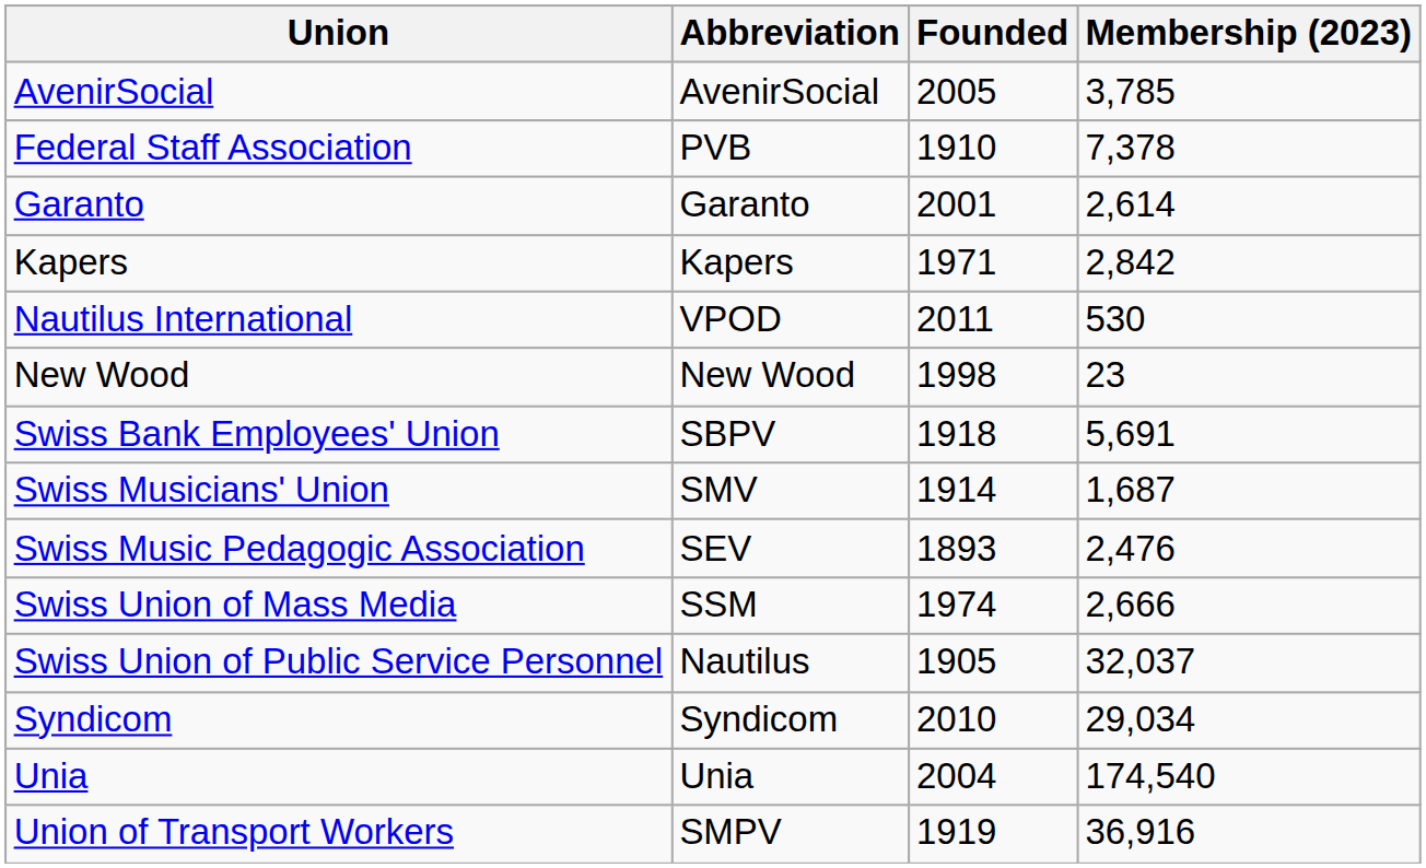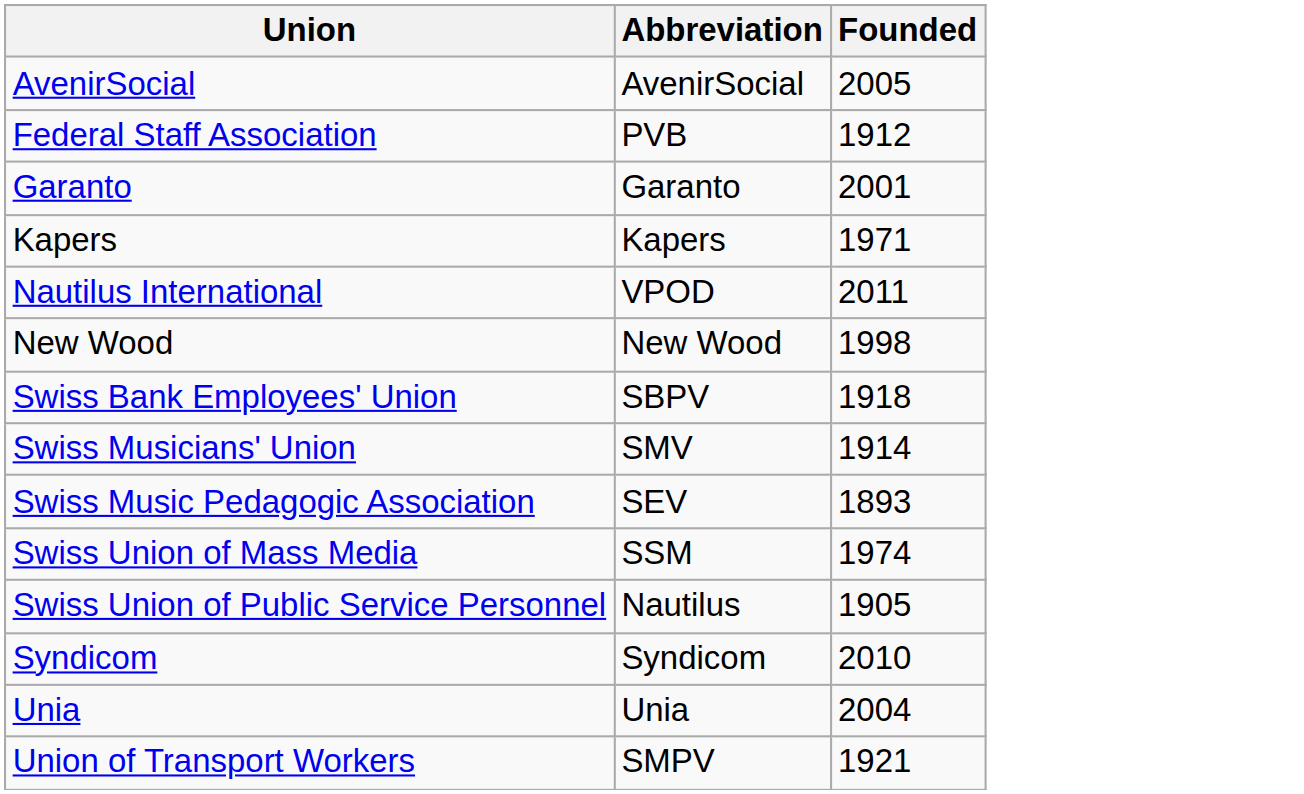 <table class="wikitable sortable">
 <tr>
 <th>Union</th>
 <th>Abbreviation</th>
 <th>Founded</th>
-<th>Membership (2023)</th>
 </tr>
 <tr>
 <td><a href='#'>AvenirSocial</a></td>
 <td>AvenirSocial</td>
 <td>2005</td>
-<td>3,785</td>
 </tr>
 <tr>
 <td><a href='#'>Federal Staff Association</a></td>
 <td>PVB</td>
-<td>1910</td>
-<td>7,378</td>
+<td>1912</td>
 </tr>
 <tr>
 <td><a href='#'>Garanto</a></td>
 <td>Garanto</td>
 <td>2001</td>
-<td>2,614</td>
 </tr>
 <tr>
 <td>Kapers</td>
 <td>Kapers</td>
 <td>1971</td>
-<td>2,842</td>
 </tr>
 <tr>
 <td><a href='#'>Nautilus International</a></td>
 <td>VPOD</td>
 <td>2011</td>
-<td>530</td>
 </tr>
 <tr>
 <td>New Wood</td>
 <td>New Wood</td>
 <td>1998</td>
-<td>23</td>
 </tr>
 <tr>
 <td><a href='#'>Swiss Bank Employees' Union</a></td>
 <td>SBPV</td>
 <td>1918</td>
-<td>5,691</td>
 </tr>
 <tr>
 <td><a href='#'>Swiss Musicians' Union</a></td>
 <td>SMV</td>
 <td>1914</td>
-<td>1,687</td>
 </tr>
 <tr>
 <td><a href='#'>Swiss Music Pedagogic Association</a></td>
 <td>SEV</td>
 <td>1893</td>
-<td>2,476</td>
 </tr>
 <tr>
 <td><a href='#'>Swiss Union of Mass Media</a></td>
 <td>SSM</td>
 <td>1974</td>
-<td>2,666</td>
 </tr>
 <tr>
 <td><a href='#'>Swiss Union of Public Service Personnel</a></td>
 <td>Nautilus</td>
 <td>1905</td>
-<td>32,037</td>
 </tr>
 <tr>
 <td><a href='#'>Syndicom</a></td>
 <td>Syndicom</td>
 <td>2010</td>
-<td>29,034</td>
 </tr>
 <tr>
 <td><a href='#'>Unia</a></td>
 <td>Unia</td>
 <td>2004</td>
-<td>174,540</td>
 </tr>
 <tr>
 <td><a href='#'>Union of Transport Workers</a></td>
 <td>SMPV</td>
-<td>1919</td>
-<td>36,916</td>
+<td>1921</td>
 </tr>
 </table>
